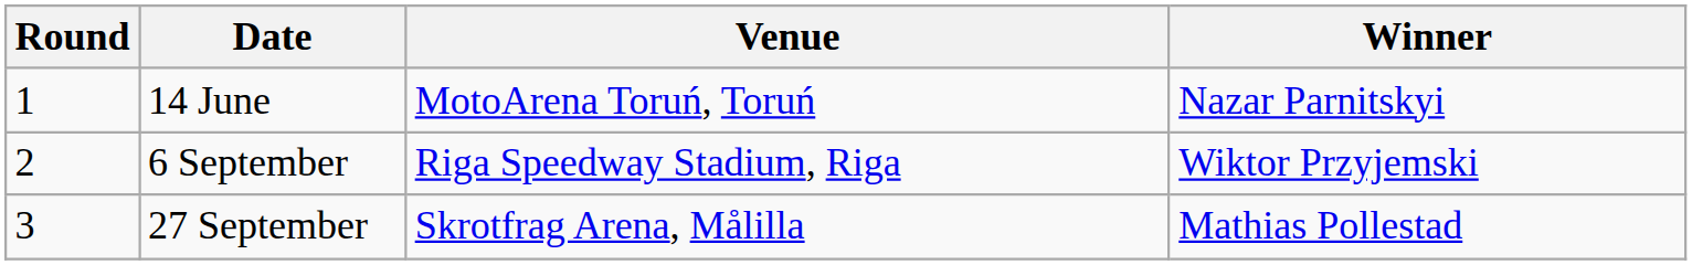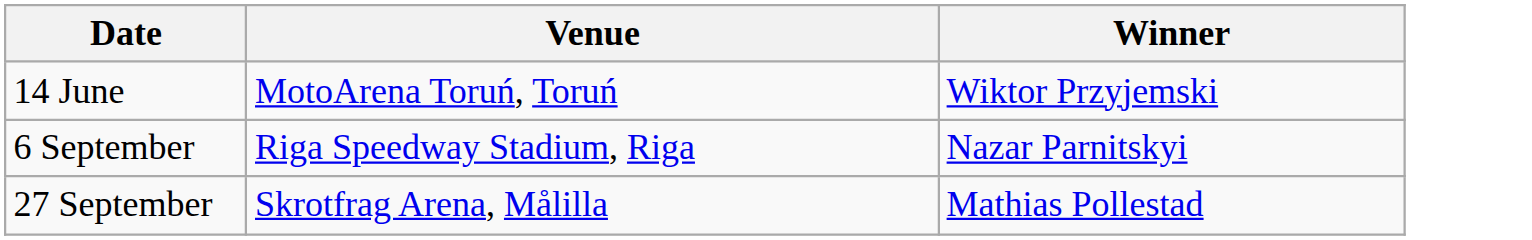 <table class="wikitable" style="font-size: 100%">
 <tr>
-<th width=30>Round</th>
 <th width=100>Date</th>
 <th width=300>Venue</th>
 <th width=200>Winner</th>
 </tr>
 <tr>
-<td>1</td>
 <td>14 June</td>
 <td> <a href='#'>MotoArena Toruń</a>, <a href='#'>Toruń</a></td>
+<td> <a href='#'>Wiktor Przyjemski</a></td>
+</tr>
+<tr>
+<td>6 September</td>
+<td> <a href='#'>Riga Speedway Stadium</a>, <a href='#'>Riga</a></td>
 <td> <a href='#'>Nazar Parnitskyi</a></td>
 </tr>
 <tr>
-<td>2</td>
-<td>6 September</td>
-<td> <a href='#'>Riga Speedway Stadium</a>, <a href='#'>Riga</a></td>
-<td> <a href='#'>Wiktor Przyjemski</a></td>
-</tr>
-<tr>
-<td>3</td>
 <td>27 September</td>
 <td> <a href='#'>Skrotfrag Arena</a>, <a href='#'>Målilla</a></td>
 <td> <a href='#'>Mathias Pollestad</a></td>
 </tr>
 </table>
